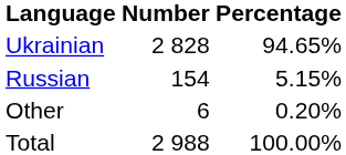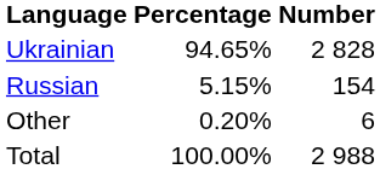 <table class="standard">
 <tr>
 <th>Language</th>
+<th>Percentage</th>
 <th>Number</th>
-<th>Percentage</th>
 </tr>
 <tr>
 <td><a href='#'>Ukrainian</a></td>
+<td align="right">94.65%</td>
 <td align="right">2 828</td>
-<td align="right">94.65%</td>
 </tr>
 <tr>
 <td><a href='#'>Russian</a></td>
+<td align="right">5.15%</td>
 <td align="right">154</td>
-<td align="right">5.15%</td>
 </tr>
 <tr>
 <td>Other</td>
+<td align="right">0.20%</td>
 <td align="right">6</td>
-<td align="right">0.20%</td>
 </tr>
 <tr>
 <td>Total</td>
+<td align="right">100.00%</td>
 <td align="right">2 988</td>
-<td align="right">100.00%</td>
 </tr>
 </table>
